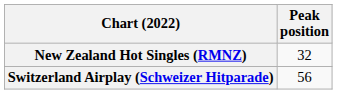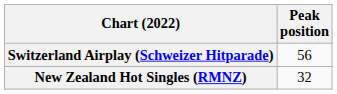 <table class="wikitable sortable plainrowheaders" style="text-align:center">
 <tr>
 <th scope="col">Chart (2022)</th>
 <th scope="col">Peak<br>position</th>
 </tr>
 <tr>
+<th scope="row">Switzerland Airplay (<a href='#'>Schweizer Hitparade</a>)</th>
+<td>56</td>
+</tr>
+<tr>
 <th scope="row">New Zealand Hot Singles (<a href='#'>RMNZ</a>)</th>
 <td>32</td>
 </tr>
-<tr>
-<th scope="row">Switzerland Airplay (<a href='#'>Schweizer Hitparade</a>)</th>
-<td>56</td>
-</tr>
 </table>
